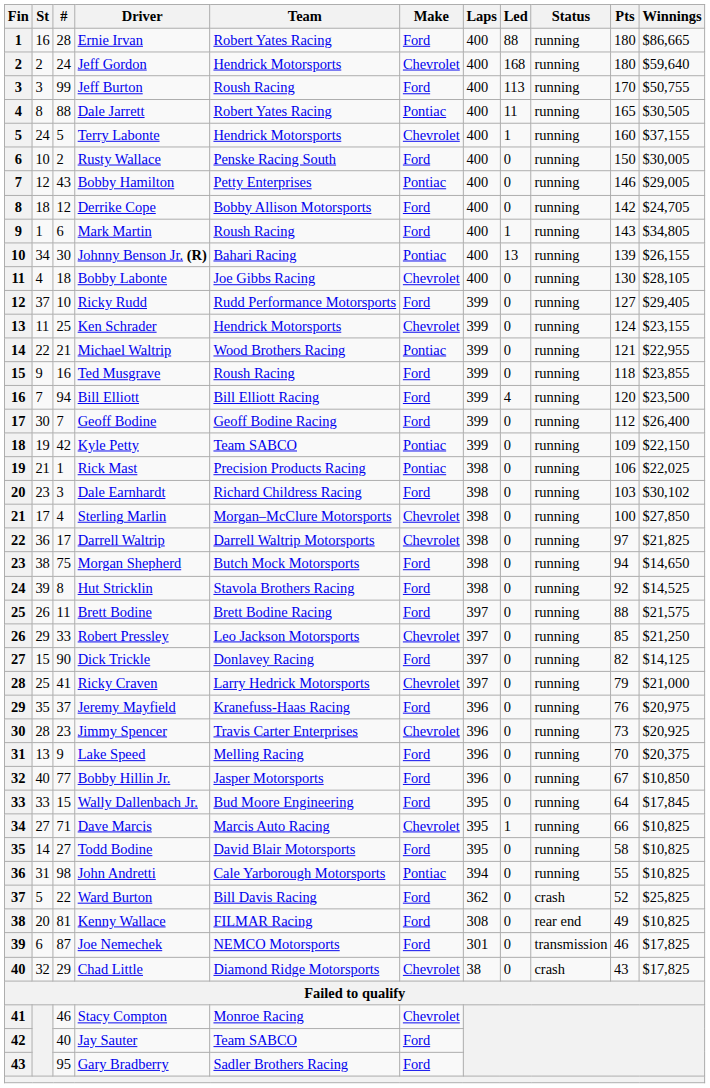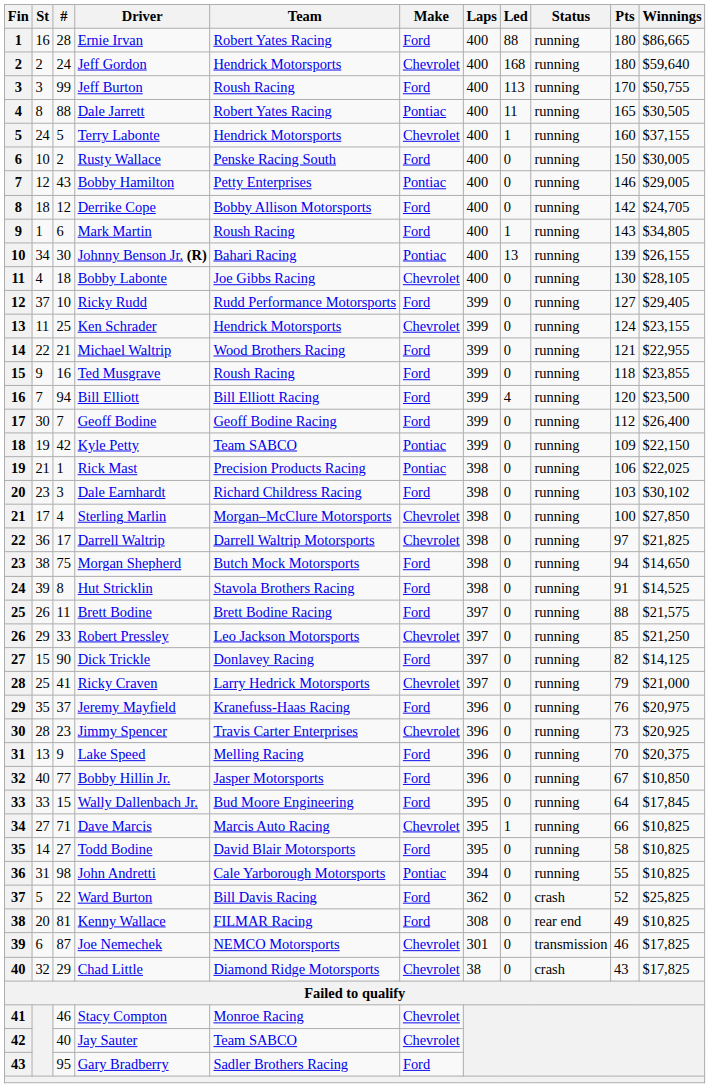 <table class="wikitable" style="font-size:95%">
 <tr>
 <th>Fin</th>
 <th>St</th>
 <th>#</th>
 <th>Driver</th>
 <th>Team</th>
 <th>Make</th>
 <th>Laps</th>
 <th>Led</th>
 <th>Status</th>
 <th>Pts</th>
 <th>Winnings</th>
 </tr>
 <tr>
 <th>1</th>
 <td>16</td>
 <td>28</td>
 <td><a href='#'>Ernie Irvan</a></td>
 <td><a href='#'>Robert Yates Racing</a></td>
 <td><a href='#'>Ford</a></td>
 <td>400</td>
 <td>88</td>
 <td>running</td>
 <td>180</td>
 <td>$86,665</td>
 </tr>
 <tr>
 <th>2</th>
 <td>2</td>
 <td>24</td>
 <td><a href='#'>Jeff Gordon</a></td>
 <td><a href='#'>Hendrick Motorsports</a></td>
 <td><a href='#'>Chevrolet</a></td>
 <td>400</td>
 <td>168</td>
 <td>running</td>
 <td>180</td>
 <td>$59,640</td>
 </tr>
 <tr>
 <th>3</th>
 <td>3</td>
 <td>99</td>
 <td><a href='#'>Jeff Burton</a></td>
 <td><a href='#'>Roush Racing</a></td>
 <td><a href='#'>Ford</a></td>
 <td>400</td>
 <td>113</td>
 <td>running</td>
 <td>170</td>
 <td>$50,755</td>
 </tr>
 <tr>
 <th>4</th>
 <td>8</td>
 <td>88</td>
 <td><a href='#'>Dale Jarrett</a></td>
 <td><a href='#'>Robert Yates Racing</a></td>
 <td><a href='#'>Pontiac</a></td>
 <td>400</td>
 <td>11</td>
 <td>running</td>
 <td>165</td>
 <td>$30,505</td>
 </tr>
 <tr>
 <th>5</th>
 <td>24</td>
 <td>5</td>
 <td><a href='#'>Terry Labonte</a></td>
 <td><a href='#'>Hendrick Motorsports</a></td>
 <td><a href='#'>Chevrolet</a></td>
 <td>400</td>
 <td>1</td>
 <td>running</td>
 <td>160</td>
 <td>$37,155</td>
 </tr>
 <tr>
 <th>6</th>
 <td>10</td>
 <td>2</td>
 <td><a href='#'>Rusty Wallace</a></td>
 <td><a href='#'>Penske Racing South</a></td>
 <td><a href='#'>Ford</a></td>
 <td>400</td>
 <td>0</td>
 <td>running</td>
 <td>150</td>
 <td>$30,005</td>
 </tr>
 <tr>
 <th>7</th>
 <td>12</td>
 <td>43</td>
 <td><a href='#'>Bobby Hamilton</a></td>
 <td><a href='#'>Petty Enterprises</a></td>
 <td><a href='#'>Pontiac</a></td>
 <td>400</td>
 <td>0</td>
 <td>running</td>
 <td>146</td>
 <td>$29,005</td>
 </tr>
 <tr>
 <th>8</th>
 <td>18</td>
 <td>12</td>
 <td><a href='#'>Derrike Cope</a></td>
 <td><a href='#'>Bobby Allison Motorsports</a></td>
 <td><a href='#'>Ford</a></td>
 <td>400</td>
 <td>0</td>
 <td>running</td>
 <td>142</td>
 <td>$24,705</td>
 </tr>
 <tr>
 <th>9</th>
 <td>1</td>
 <td>6</td>
 <td><a href='#'>Mark Martin</a></td>
 <td><a href='#'>Roush Racing</a></td>
 <td><a href='#'>Ford</a></td>
 <td>400</td>
 <td>1</td>
 <td>running</td>
 <td>143</td>
 <td>$34,805</td>
 </tr>
 <tr>
 <th>10</th>
 <td>34</td>
 <td>30</td>
 <td><a href='#'>Johnny Benson Jr.</a> <strong>(R)</strong></td>
 <td><a href='#'>Bahari Racing</a></td>
 <td><a href='#'>Pontiac</a></td>
 <td>400</td>
 <td>13</td>
 <td>running</td>
 <td>139</td>
 <td>$26,155</td>
 </tr>
 <tr>
 <th>11</th>
 <td>4</td>
 <td>18</td>
 <td><a href='#'>Bobby Labonte</a></td>
 <td><a href='#'>Joe Gibbs Racing</a></td>
 <td><a href='#'>Chevrolet</a></td>
 <td>400</td>
 <td>0</td>
 <td>running</td>
 <td>130</td>
 <td>$28,105</td>
 </tr>
 <tr>
 <th>12</th>
 <td>37</td>
 <td>10</td>
 <td><a href='#'>Ricky Rudd</a></td>
 <td><a href='#'>Rudd Performance Motorsports</a></td>
 <td><a href='#'>Ford</a></td>
 <td>399</td>
 <td>0</td>
 <td>running</td>
 <td>127</td>
 <td>$29,405</td>
 </tr>
 <tr>
 <th>13</th>
 <td>11</td>
 <td>25</td>
 <td><a href='#'>Ken Schrader</a></td>
 <td><a href='#'>Hendrick Motorsports</a></td>
 <td><a href='#'>Chevrolet</a></td>
 <td>399</td>
 <td>0</td>
 <td>running</td>
 <td>124</td>
 <td>$23,155</td>
 </tr>
 <tr>
 <th>14</th>
 <td>22</td>
 <td>21</td>
 <td><a href='#'>Michael Waltrip</a></td>
 <td><a href='#'>Wood Brothers Racing</a></td>
-<td><a href='#'>Pontiac</a></td>
+<td><a href='#'>Ford</a></td>
 <td>399</td>
 <td>0</td>
 <td>running</td>
 <td>121</td>
 <td>$22,955</td>
 </tr>
 <tr>
 <th>15</th>
 <td>9</td>
 <td>16</td>
 <td><a href='#'>Ted Musgrave</a></td>
 <td><a href='#'>Roush Racing</a></td>
 <td><a href='#'>Ford</a></td>
 <td>399</td>
 <td>0</td>
 <td>running</td>
 <td>118</td>
 <td>$23,855</td>
 </tr>
 <tr>
 <th>16</th>
 <td>7</td>
 <td>94</td>
 <td><a href='#'>Bill Elliott</a></td>
 <td><a href='#'>Bill Elliott Racing</a></td>
 <td><a href='#'>Ford</a></td>
 <td>399</td>
 <td>4</td>
 <td>running</td>
 <td>120</td>
 <td>$23,500</td>
 </tr>
 <tr>
 <th>17</th>
 <td>30</td>
 <td>7</td>
 <td><a href='#'>Geoff Bodine</a></td>
 <td><a href='#'>Geoff Bodine Racing</a></td>
 <td><a href='#'>Ford</a></td>
 <td>399</td>
 <td>0</td>
 <td>running</td>
 <td>112</td>
 <td>$26,400</td>
 </tr>
 <tr>
 <th>18</th>
 <td>19</td>
 <td>42</td>
 <td><a href='#'>Kyle Petty</a></td>
 <td><a href='#'>Team SABCO</a></td>
 <td><a href='#'>Pontiac</a></td>
 <td>399</td>
 <td>0</td>
 <td>running</td>
 <td>109</td>
 <td>$22,150</td>
 </tr>
 <tr>
 <th>19</th>
 <td>21</td>
 <td>1</td>
 <td><a href='#'>Rick Mast</a></td>
 <td><a href='#'>Precision Products Racing</a></td>
 <td><a href='#'>Pontiac</a></td>
 <td>398</td>
 <td>0</td>
 <td>running</td>
 <td>106</td>
 <td>$22,025</td>
 </tr>
 <tr>
 <th>20</th>
 <td>23</td>
 <td>3</td>
 <td><a href='#'>Dale Earnhardt</a></td>
 <td><a href='#'>Richard Childress Racing</a></td>
 <td><a href='#'>Ford</a></td>
 <td>398</td>
 <td>0</td>
 <td>running</td>
 <td>103</td>
 <td>$30,102</td>
 </tr>
 <tr>
 <th>21</th>
 <td>17</td>
 <td>4</td>
 <td><a href='#'>Sterling Marlin</a></td>
 <td><a href='#'>Morgan–McClure Motorsports</a></td>
 <td><a href='#'>Chevrolet</a></td>
 <td>398</td>
 <td>0</td>
 <td>running</td>
 <td>100</td>
 <td>$27,850</td>
 </tr>
 <tr>
 <th>22</th>
 <td>36</td>
 <td>17</td>
 <td><a href='#'>Darrell Waltrip</a></td>
 <td><a href='#'>Darrell Waltrip Motorsports</a></td>
 <td><a href='#'>Chevrolet</a></td>
 <td>398</td>
 <td>0</td>
 <td>running</td>
 <td>97</td>
 <td>$21,825</td>
 </tr>
 <tr>
 <th>23</th>
 <td>38</td>
 <td>75</td>
 <td><a href='#'>Morgan Shepherd</a></td>
 <td><a href='#'>Butch Mock Motorsports</a></td>
 <td><a href='#'>Ford</a></td>
 <td>398</td>
 <td>0</td>
 <td>running</td>
 <td>94</td>
 <td>$14,650</td>
 </tr>
 <tr>
 <th>24</th>
 <td>39</td>
 <td>8</td>
 <td><a href='#'>Hut Stricklin</a></td>
 <td><a href='#'>Stavola Brothers Racing</a></td>
 <td><a href='#'>Ford</a></td>
 <td>398</td>
 <td>0</td>
 <td>running</td>
-<td>92</td>
+<td>91</td>
 <td>$14,525</td>
 </tr>
 <tr>
 <th>25</th>
 <td>26</td>
 <td>11</td>
 <td><a href='#'>Brett Bodine</a></td>
 <td><a href='#'>Brett Bodine Racing</a></td>
 <td><a href='#'>Ford</a></td>
 <td>397</td>
 <td>0</td>
 <td>running</td>
 <td>88</td>
 <td>$21,575</td>
 </tr>
 <tr>
 <th>26</th>
 <td>29</td>
 <td>33</td>
 <td><a href='#'>Robert Pressley</a></td>
 <td><a href='#'>Leo Jackson Motorsports</a></td>
 <td><a href='#'>Chevrolet</a></td>
 <td>397</td>
 <td>0</td>
 <td>running</td>
 <td>85</td>
 <td>$21,250</td>
 </tr>
 <tr>
 <th>27</th>
 <td>15</td>
 <td>90</td>
 <td><a href='#'>Dick Trickle</a></td>
 <td><a href='#'>Donlavey Racing</a></td>
 <td><a href='#'>Ford</a></td>
 <td>397</td>
 <td>0</td>
 <td>running</td>
 <td>82</td>
 <td>$14,125</td>
 </tr>
 <tr>
 <th>28</th>
 <td>25</td>
 <td>41</td>
 <td><a href='#'>Ricky Craven</a></td>
 <td><a href='#'>Larry Hedrick Motorsports</a></td>
 <td><a href='#'>Chevrolet</a></td>
 <td>397</td>
 <td>0</td>
 <td>running</td>
 <td>79</td>
 <td>$21,000</td>
 </tr>
 <tr>
 <th>29</th>
 <td>35</td>
 <td>37</td>
 <td><a href='#'>Jeremy Mayfield</a></td>
 <td><a href='#'>Kranefuss-Haas Racing</a></td>
 <td><a href='#'>Ford</a></td>
 <td>396</td>
 <td>0</td>
 <td>running</td>
 <td>76</td>
 <td>$20,975</td>
 </tr>
 <tr>
 <th>30</th>
 <td>28</td>
 <td>23</td>
 <td><a href='#'>Jimmy Spencer</a></td>
 <td><a href='#'>Travis Carter Enterprises</a></td>
 <td><a href='#'>Chevrolet</a></td>
 <td>396</td>
 <td>0</td>
 <td>running</td>
 <td>73</td>
 <td>$20,925</td>
 </tr>
 <tr>
 <th>31</th>
 <td>13</td>
 <td>9</td>
 <td><a href='#'>Lake Speed</a></td>
 <td><a href='#'>Melling Racing</a></td>
 <td><a href='#'>Ford</a></td>
 <td>396</td>
 <td>0</td>
 <td>running</td>
 <td>70</td>
 <td>$20,375</td>
 </tr>
 <tr>
 <th>32</th>
 <td>40</td>
 <td>77</td>
 <td><a href='#'>Bobby Hillin Jr.</a></td>
 <td><a href='#'>Jasper Motorsports</a></td>
 <td><a href='#'>Ford</a></td>
 <td>396</td>
 <td>0</td>
 <td>running</td>
 <td>67</td>
 <td>$10,850</td>
 </tr>
 <tr>
 <th>33</th>
 <td>33</td>
 <td>15</td>
 <td><a href='#'>Wally Dallenbach Jr.</a></td>
 <td><a href='#'>Bud Moore Engineering</a></td>
 <td><a href='#'>Ford</a></td>
 <td>395</td>
 <td>0</td>
 <td>running</td>
 <td>64</td>
 <td>$17,845</td>
 </tr>
 <tr>
 <th>34</th>
 <td>27</td>
 <td>71</td>
 <td><a href='#'>Dave Marcis</a></td>
 <td><a href='#'>Marcis Auto Racing</a></td>
 <td><a href='#'>Chevrolet</a></td>
 <td>395</td>
 <td>1</td>
 <td>running</td>
 <td>66</td>
 <td>$10,825</td>
 </tr>
 <tr>
 <th>35</th>
 <td>14</td>
 <td>27</td>
 <td><a href='#'>Todd Bodine</a></td>
 <td><a href='#'>David Blair Motorsports</a></td>
 <td><a href='#'>Ford</a></td>
 <td>395</td>
 <td>0</td>
 <td>running</td>
 <td>58</td>
 <td>$10,825</td>
 </tr>
 <tr>
 <th>36</th>
 <td>31</td>
 <td>98</td>
 <td><a href='#'>John Andretti</a></td>
 <td><a href='#'>Cale Yarborough Motorsports</a></td>
 <td><a href='#'>Pontiac</a></td>
 <td>394</td>
 <td>0</td>
 <td>running</td>
 <td>55</td>
 <td>$10,825</td>
 </tr>
 <tr>
 <th>37</th>
 <td>5</td>
 <td>22</td>
 <td><a href='#'>Ward Burton</a></td>
 <td><a href='#'>Bill Davis Racing</a></td>
 <td><a href='#'>Ford</a></td>
 <td>362</td>
 <td>0</td>
 <td>crash</td>
 <td>52</td>
 <td>$25,825</td>
 </tr>
 <tr>
 <th>38</th>
 <td>20</td>
 <td>81</td>
 <td><a href='#'>Kenny Wallace</a></td>
 <td><a href='#'>FILMAR Racing</a></td>
 <td><a href='#'>Ford</a></td>
 <td>308</td>
 <td>0</td>
 <td>rear end</td>
 <td>49</td>
 <td>$10,825</td>
 </tr>
 <tr>
 <th>39</th>
 <td>6</td>
 <td>87</td>
 <td><a href='#'>Joe Nemechek</a></td>
 <td><a href='#'>NEMCO Motorsports</a></td>
-<td><a href='#'>Ford</a></td>
+<td><a href='#'>Chevrolet</a></td>
 <td>301</td>
 <td>0</td>
 <td>transmission</td>
 <td>46</td>
 <td>$17,825</td>
 </tr>
 <tr>
 <th>40</th>
 <td>32</td>
 <td>29</td>
 <td><a href='#'>Chad Little</a></td>
 <td><a href='#'>Diamond Ridge Motorsports</a></td>
 <td><a href='#'>Chevrolet</a></td>
 <td>38</td>
 <td>0</td>
 <td>crash</td>
 <td>43</td>
 <td>$17,825</td>
 </tr>
 <tr>
 <th colspan="11">Failed to qualify</th>
 </tr>
 <tr>
 <th>41</th>
 <th rowspan="3"></th>
 <td>46</td>
 <td><a href='#'>Stacy Compton</a></td>
 <td><a href='#'>Monroe Racing</a></td>
 <td><a href='#'>Chevrolet</a></td>
 <th colspan="5" rowspan="3"></th>
 </tr>
 <tr>
 <th>42</th>
 <td>40</td>
 <td><a href='#'>Jay Sauter</a></td>
 <td><a href='#'>Team SABCO</a></td>
-<td><a href='#'>Ford</a></td>
+<td><a href='#'>Chevrolet</a></td>
 </tr>
 <tr>
 <th>43</th>
 <td>95</td>
 <td><a href='#'>Gary Bradberry</a></td>
 <td><a href='#'>Sadler Brothers Racing</a></td>
 <td><a href='#'>Ford</a></td>
 </tr>
 <tr>
 <th colspan="11"></th>
 </tr>
 </table>
